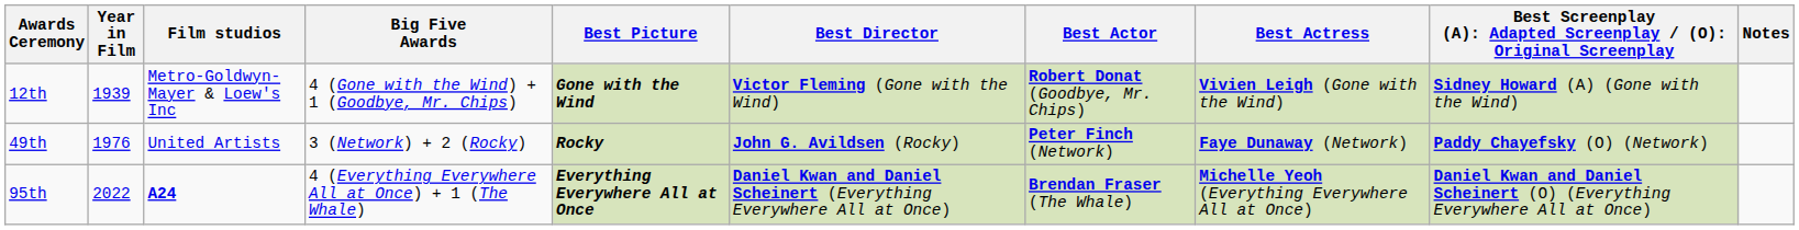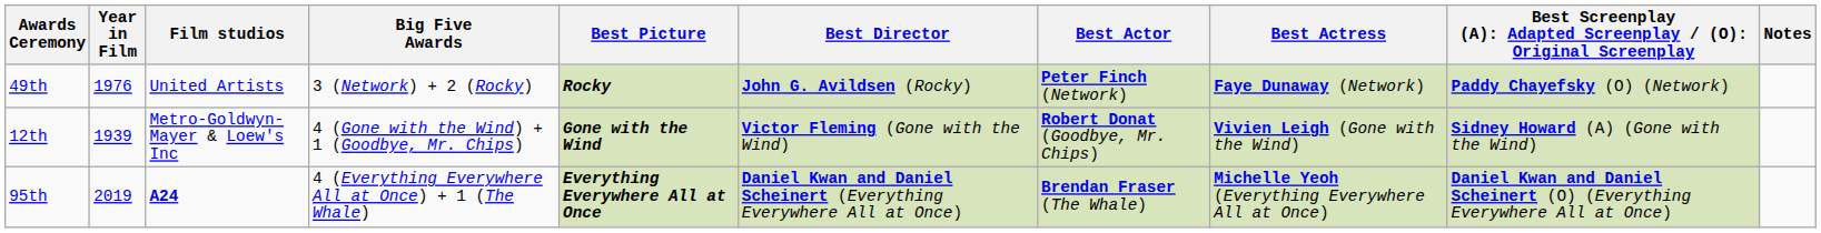 <table class="wikitable sortable" style="width=90%; font-size:85%; white-space:wrap;">
 <tr>
 <th>Awards<br>Ceremony<br></th>
 <th>Year<br>in Film<br></th>
 <th>Film studios</th>
 <th>Big Five<br>Awards<br></th>
 <th><a href='#'>Best Picture</a><br></th>
 <th><a href='#'>Best Director</a><br></th>
 <th><a href='#'>Best Actor</a><br></th>
 <th><a href='#'>Best Actress</a><br></th>
 <th>Best Screenplay<br>(A): <a href='#'>Adapted Screenplay</a> / (O): <a href='#'>Original Screenplay</a><br></th>
 <th>Notes<br></th>
 </tr>
 <tr>
+<td data-sort-value="07th"><a href='#'>49th</a></td>
+<td><a href='#'>1976</a></td>
+<td><a href='#'>United Artists</a></td>
+<td>3 (<em><a href='#'>Network</a></em>) + 2 (<em><a href='#'>Rocky</a></em>)</td>
+<td bgcolor="D7E4BC"><strong><em>Rocky</em></strong></td>
+<td bgcolor="D7E4BC"><strong><a href='#'>John G. Avildsen</a></strong> (<em>Rocky</em>)</td>
+<td bgcolor="D7E4BC"><span><strong><a href='#'>Peter Finch</a></strong></span> (<em>Network</em>)</td>
+<td bgcolor="D7E4BC"><strong><a href='#'>Faye Dunaway</a></strong> (<em>Network</em>)</td>
+<td bgcolor="D7E4BC"><strong><a href='#'>Paddy Chayefsky</a></strong> (O) (<em>Network</em>)</td>
+<td></td>
+</tr>
+<tr>
 <td><a href='#'>12th</a></td>
 <td><a href='#'>1939</a></td>
 <td><a href='#'>Metro-Goldwyn-Mayer</a> & <a href='#'>Loew's Inc</a></td>
 <td>4 (<em><a href='#'>Gone with the Wind</a></em>) + 1 (<em><a href='#'>Goodbye, Mr. Chips</a></em>)</td>
 <td bgcolor="D7E4BC"><strong><em>Gone with the Wind</em></strong></td>
 <td bgcolor="D7E4BC"><strong><a href='#'>Victor Fleming</a></strong> (<em>Gone with the Wind</em>)</td>
 <td bgcolor="D7E4BC"><strong><a href='#'>Robert Donat</a></strong> (<em>Goodbye, Mr. Chips</em>)</td>
 <td bgcolor="D7E4BC"><strong><a href='#'>Vivien Leigh</a></strong> (<em>Gone with the Wind</em>)</td>
 <td bgcolor="D7E4BC"><strong><a href='#'>Sidney Howard</a></strong> (A) (<em>Gone with the Wind</em>)</td>
 <td></td>
 </tr>
 <tr>
-<td data-sort-value="07th"><a href='#'>49th</a></td>
-<td><a href='#'>1976</a></td>
-<td><a href='#'>United Artists</a></td>
-<td>3 (<em><a href='#'>Network</a></em>) + 2 (<em><a href='#'>Rocky</a></em>)</td>
-<td bgcolor="D7E4BC"><strong><em>Rocky</em></strong></td>
-<td bgcolor="D7E4BC"><strong><a href='#'>John G. Avildsen</a></strong> (<em>Rocky</em>)</td>
-<td bgcolor="D7E4BC"><span><strong><a href='#'>Peter Finch</a></strong></span> (<em>Network</em>)</td>
-<td bgcolor="D7E4BC"><strong><a href='#'>Faye Dunaway</a></strong> (<em>Network</em>)</td>
-<td bgcolor="D7E4BC"><strong><a href='#'>Paddy Chayefsky</a></strong> (O) (<em>Network</em>)</td>
-<td></td>
-</tr>
-<tr>
 <td><a href='#'>95th</a></td>
-<td><a href='#'>2022</a></td>
+<td><a href='#'>2019</a></td>
 <td><strong><a href='#'>A24</a></strong></td>
 <td>4 (<em><a href='#'>Everything Everywhere All at Once</a></em>) + 1 (<em><a href='#'>The Whale</a></em>)</td>
 <td bgcolor="D7E4BC"><strong><em>Everything Everywhere All at Once</em></strong></td>
 <td bgcolor="D7E4BC"><strong><a href='#'>Daniel Kwan and Daniel Scheinert</a></strong> (<em>Everything Everywhere All at Once</em>)</td>
 <td bgcolor="D7E4BC"><strong><a href='#'>Brendan Fraser</a></strong> (<em>The Whale</em>)</td>
 <td bgcolor="D7E4BC"><strong><a href='#'>Michelle Yeoh</a></strong> (<em>Everything Everywhere All at Once</em>)</td>
 <td bgcolor="D7E4BC"><strong><a href='#'>Daniel Kwan and Daniel Scheinert</a></strong> (O) (<em>Everything Everywhere All at Once</em>)</td>
 <td></td>
 </tr>
 </table>
